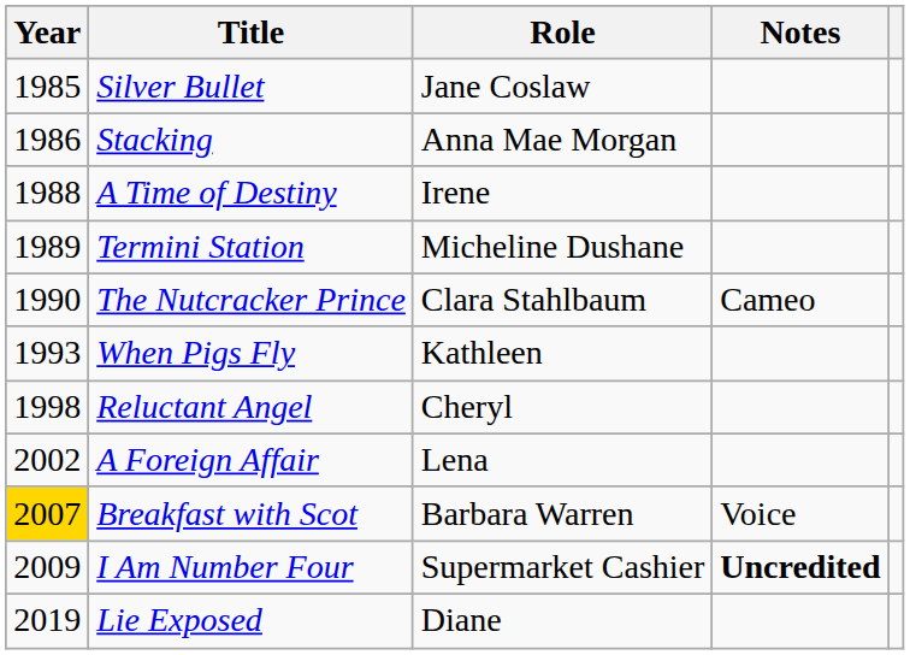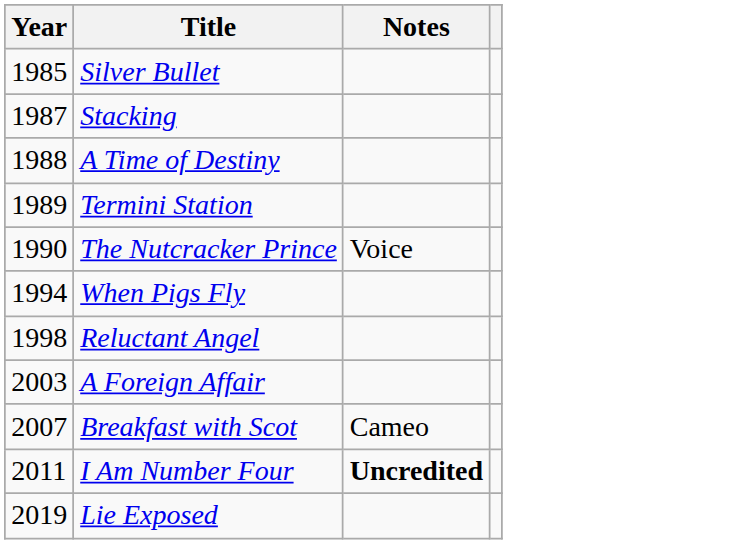 <table class="wikitable sortable">
 <tr>
 <th>Year</th>
 <th>Title</th>
-<th>Role</th>
 <th class="unsortable">Notes</th>
 <th class="unsortable"></th>
 </tr>
 <tr>
 <td>1985</td>
 <td><em><a href='#'>Silver Bullet</a></em></td>
-<td>Jane Coslaw</td>
 <td></td>
 <td></td>
 </tr>
 <tr>
-<td>1986</td>
+<td>1987</td>
 <td><em><a href='#'>Stacking</a></em></td>
-<td>Anna Mae Morgan</td>
 <td></td>
 <td></td>
 </tr>
 <tr>
 <td>1988</td>
 <td data-sort-value="Time of Destiny, A"><em><a href='#'>A Time of Destiny</a></em></td>
-<td>Irene</td>
 <td></td>
 <td></td>
 </tr>
 <tr>
 <td>1989</td>
 <td><em><a href='#'>Termini Station</a></em></td>
-<td>Micheline Dushane</td>
 <td></td>
 <td></td>
 </tr>
 <tr>
 <td>1990</td>
 <td data-sort-value="Nutcracker Prince, The"><em><a href='#'>The Nutcracker Prince</a></em></td>
-<td>Clara Stahlbaum</td>
-<td>Cameo</td>
+<td>Voice</td>
 <td></td>
 </tr>
 <tr>
-<td>1993</td>
+<td>1994</td>
 <td><em><a href='#'>When Pigs Fly</a></em></td>
-<td>Kathleen</td>
 <td></td>
 <td></td>
 </tr>
 <tr>
 <td>1998</td>
 <td><em><a href='#'>Reluctant Angel</a></em></td>
-<td>Cheryl</td>
 <td></td>
 <td></td>
 </tr>
 <tr>
-<td>2002</td>
+<td>2003</td>
 <td data-sort-value="Foreign Affair, A"><em><a href='#'>A Foreign Affair</a></em></td>
-<td>Lena</td>
 <td></td>
 <td></td>
 </tr>
 <tr>
-<td style="background: gold;">2007</td>
+<td>2007</td>
 <td><em><a href='#'>Breakfast with Scot</a></em></td>
-<td>Barbara Warren</td>
-<td>Voice</td>
+<td>Cameo</td>
 <td></td>
 </tr>
 <tr>
-<td>2009</td>
+<td>2011</td>
 <td><em><a href='#'>I Am Number Four</a></em></td>
-<td>Supermarket Cashier</td>
 <td><strong>Uncredited</strong></td>
 <td></td>
 </tr>
 <tr>
 <td>2019</td>
 <td><em><a href='#'>Lie Exposed</a></em></td>
-<td>Diane</td>
 <td></td>
 <td></td>
 </tr>
 </table>
